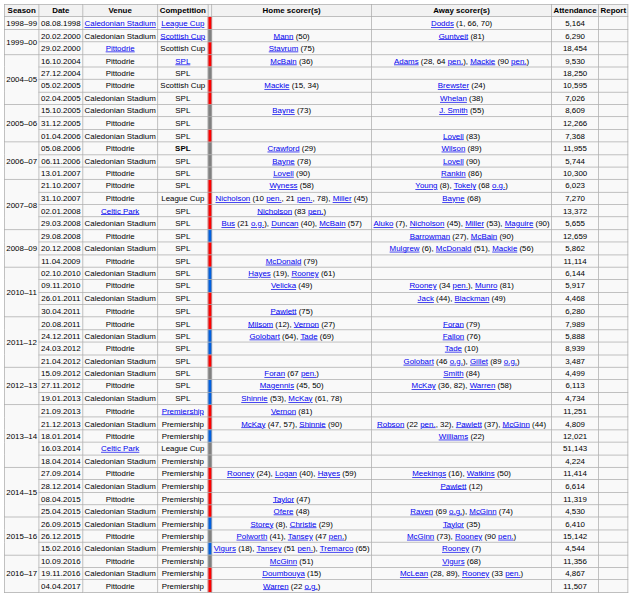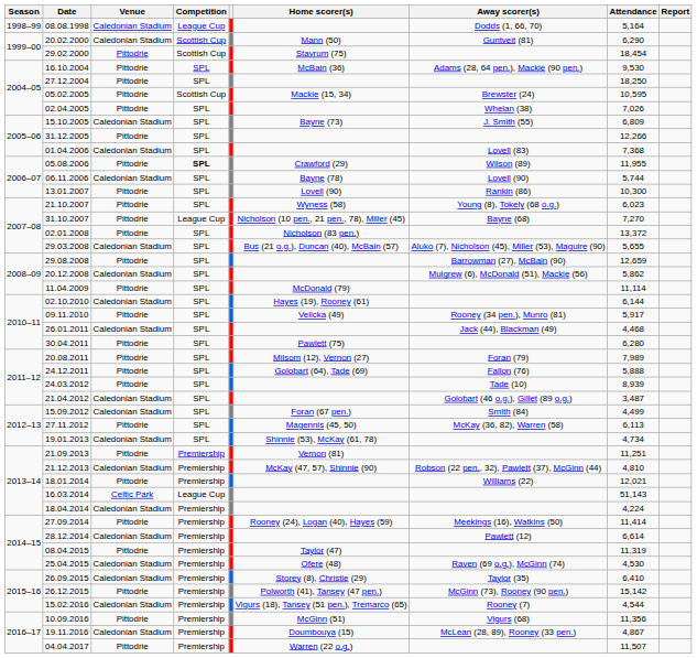 <table class="wikitable"  style="text-align: center; font-size: 11px">
 <tr>
 <th>Season</th>
 <th>Date</th>
 <th>Venue</th>
 <th>Competition</th>
 <th></th>
 <th>Home scorer(s)</th>
 <th>Away scorer(s)</th>
 <th>Attendance</th>
 <th>Report</th>
 </tr>
 <tr>
 <td>1998–99</td>
 <td>08.08.1998</td>
 <td><a href='#'>Caledonian Stadium</a></td>
 <td><a href='#'>League Cup</a></td>
 <td bgcolor=FF0000></td>
 <td></td>
 <td><a href='#'>Dodds</a> (1, 66, 70)</td>
 <td>5,164</td>
 <td></td>
 </tr>
 <tr>
 <td rowspan=2>1999–00</td>
 <td>20.02.2000</td>
 <td>Caledonian Stadium</td>
 <td><a href='#'>Scottish Cup</a></td>
 <td bgcolor=808080></td>
 <td><a href='#'>Mann</a> (50)</td>
 <td><a href='#'>Guntveit</a> (81)</td>
 <td>6,290</td>
 <td></td>
 </tr>
 <tr>
 <td>29.02.2000</td>
 <td><a href='#'>Pittodrie</a></td>
 <td>Scottish Cup</td>
 <td bgcolor=FF0000></td>
 <td><a href='#'>Stavrum</a> (75)</td>
 <td></td>
 <td>18,454</td>
 <td></td>
 </tr>
 <tr>
 <td rowspan=4>2004–05</td>
 <td>16.10.2004</td>
 <td>Pittodrie</td>
 <td><a href='#'>SPL</a></td>
 <td bgcolor=FF0000></td>
 <td><a href='#'>McBain</a> (36)</td>
 <td><a href='#'>Adams</a> (28, 64 <a href='#'>pen.</a>), <a href='#'>Mackie</a> (90 <a href='#'>pen.</a>)</td>
 <td>9,530</td>
 <td></td>
 </tr>
 <tr>
 <td>27.12.2004</td>
 <td>Pittodrie</td>
 <td>SPL</td>
 <td bgcolor=808080></td>
 <td></td>
 <td></td>
 <td>18,250</td>
 <td></td>
 </tr>
 <tr>
 <td>05.02.2005</td>
 <td>Pittodrie</td>
 <td>Scottish Cup</td>
 <td bgcolor=FF0000></td>
 <td><a href='#'>Mackie</a> (15, 34)</td>
 <td><a href='#'>Brewster</a> (24)</td>
 <td>10,595</td>
 <td></td>
 </tr>
 <tr>
 <td>02.04.2005</td>
-<td>Caledonian Stadium</td>
+<td>Pittodrie</td>
 <td>SPL</td>
 <td bgcolor=FF0000></td>
 <td></td>
 <td><a href='#'>Whelan</a> (38)</td>
 <td>7,026</td>
 <td></td>
 </tr>
 <tr>
 <td rowspan=3>2005–06</td>
 <td>15.10.2005</td>
 <td>Caledonian Stadium</td>
 <td>SPL</td>
 <td bgcolor=808080></td>
 <td><a href='#'>Bayne</a> (73)</td>
 <td><a href='#'>J. Smith</a> (55)</td>
-<td>8,609</td>
+<td>6,809</td>
 <td></td>
 </tr>
 <tr>
 <td>31.12.2005</td>
 <td>Pittodrie</td>
 <td>SPL</td>
 <td bgcolor=808080></td>
 <td></td>
 <td></td>
 <td>12,266</td>
 <td></td>
 </tr>
 <tr>
 <td>01.04.2006</td>
 <td>Caledonian Stadium</td>
 <td>SPL</td>
 <td bgcolor=FF0000></td>
 <td></td>
 <td><a href='#'>Lovell</a> (83)</td>
 <td>7,368</td>
 <td></td>
 </tr>
 <tr>
 <td rowspan=3>2006–07</td>
 <td>05.08.2006</td>
 <td>Pittodrie</td>
 <td><strong>SPL</strong></td>
 <td bgcolor=808080></td>
 <td><a href='#'>Crawford</a> (29)</td>
 <td><a href='#'>Wilson</a> (89)</td>
 <td>11,955</td>
 <td></td>
 </tr>
 <tr>
 <td>06.11.2006</td>
 <td>Caledonian Stadium</td>
 <td>SPL</td>
 <td bgcolor=808080></td>
 <td><a href='#'>Bayne</a> (78)</td>
 <td><a href='#'>Lovell</a> (90)</td>
 <td>5,744</td>
 <td></td>
 </tr>
 <tr>
 <td>13.01.2007</td>
 <td>Pittodrie</td>
 <td>SPL</td>
 <td bgcolor=808080></td>
 <td><a href='#'>Lovell</a> (90)</td>
 <td><a href='#'>Rankin</a> (86)</td>
 <td>10,300</td>
 <td></td>
 </tr>
 <tr>
 <td rowspan=4>2007–08</td>
 <td>21.10.2007</td>
 <td>Pittodrie</td>
 <td>SPL</td>
 <td bgcolor=FF0000></td>
 <td><a href='#'>Wyness</a> (58)</td>
 <td><a href='#'>Young</a> (8), <a href='#'>Tokely</a> (68 <a href='#'>o.g.</a>)</td>
 <td>6,023</td>
 <td></td>
 </tr>
 <tr>
 <td>31.10.2007</td>
 <td>Pittodrie</td>
 <td>League Cup</td>
 <td bgcolor=FF0000></td>
 <td><a href='#'>Nicholson</a> (10 <a href='#'>pen.</a>, 21 <a href='#'>pen.</a>, 78), <a href='#'>Miller</a> (45)</td>
 <td><a href='#'>Bayne</a> (68)</td>
 <td>7,270</td>
 <td></td>
 </tr>
 <tr>
 <td>02.01.2008</td>
-<td><a href='#'>Celtic Park</a></td>
+<td>Pittodrie</td>
 <td>SPL</td>
 <td bgcolor=FF0000></td>
 <td><a href='#'>Nicholson</a> (83 <a href='#'>pen.</a>)</td>
 <td></td>
 <td>13,372</td>
 <td></td>
 </tr>
 <tr>
 <td>29.03.2008</td>
 <td>Caledonian Stadium</td>
 <td>SPL</td>
 <td bgcolor=FF0000></td>
 <td><a href='#'>Bus</a> (21 <a href='#'>o.g.</a>), <a href='#'>Duncan</a> (40), <a href='#'>McBain</a> (57)</td>
 <td><a href='#'>Aluko</a> (7), <a href='#'>Nicholson</a> (45), <a href='#'>Miller</a> (53), <a href='#'>Maguire</a> (90)</td>
 <td>5,655</td>
 <td></td>
 </tr>
 <tr>
 <td rowspan=3>2008–09</td>
 <td>29.08.2008</td>
 <td>Pittodrie</td>
 <td>SPL</td>
 <td bgcolor=0060e0></td>
 <td></td>
 <td><a href='#'>Barrowman</a> (27), <a href='#'>McBain</a> (90)</td>
 <td>12,659</td>
 <td></td>
 </tr>
 <tr>
 <td>20.12.2008</td>
 <td>Caledonian Stadium</td>
 <td>SPL</td>
 <td bgcolor=FF0000></td>
 <td></td>
 <td><a href='#'>Mulgrew</a> (6), <a href='#'>McDonald</a> (51), <a href='#'>Mackie</a> (56)</td>
 <td>5,862</td>
 <td></td>
 </tr>
 <tr>
 <td>11.04.2009</td>
 <td>Pittodrie</td>
 <td>SPL</td>
 <td bgcolor=FF0000></td>
 <td><a href='#'>McDonald</a> (79)</td>
 <td></td>
 <td>11,114</td>
 <td></td>
 </tr>
 <tr>
 <td rowspan=4>2010–11</td>
 <td>02.10.2010</td>
 <td>Caledonian Stadium</td>
 <td>SPL</td>
 <td bgcolor=0060e0></td>
 <td><a href='#'>Hayes</a> (19), <a href='#'>Rooney</a> (61)</td>
 <td></td>
 <td>6,144</td>
 <td></td>
 </tr>
 <tr>
 <td>09.11.2010</td>
 <td>Pittodrie</td>
 <td>SPL</td>
 <td bgcolor=0060e0></td>
 <td><a href='#'>Velicka</a> (49)</td>
 <td><a href='#'>Rooney</a> (34 <a href='#'>pen.</a>), <a href='#'>Munro</a> (81)</td>
 <td>5,917</td>
 <td></td>
 </tr>
 <tr>
 <td>26.01.2011</td>
 <td>Caledonian Stadium</td>
 <td>SPL</td>
 <td bgcolor=FF0000></td>
 <td></td>
 <td><a href='#'>Jack</a> (44), <a href='#'>Blackman</a> (49)</td>
 <td>4,468</td>
 <td></td>
 </tr>
 <tr>
 <td>30.04.2011</td>
 <td>Pittodrie</td>
 <td>SPL</td>
 <td bgcolor=FF0000></td>
 <td><a href='#'>Pawlett</a> (75)</td>
 <td></td>
 <td>6,280</td>
 <td></td>
 </tr>
 <tr>
 <td rowspan=4>2011–12</td>
 <td>20.08.2011</td>
 <td>Pittodrie</td>
 <td>SPL</td>
 <td bgcolor=FF0000></td>
 <td><a href='#'>Milsom</a> (12), <a href='#'>Vernon</a> (27)</td>
 <td><a href='#'>Foran</a> (79)</td>
 <td>7,989</td>
 <td></td>
 </tr>
 <tr>
 <td>24.12.2011</td>
-<td>Caledonian Stadium</td>
+<td>Pittodrie</td>
 <td>SPL</td>
 <td bgcolor=0060e0></td>
 <td><a href='#'>Golobart</a> (64), <a href='#'>Tade</a> (69)</td>
 <td><a href='#'>Fallon</a> (76)</td>
 <td>5,888</td>
 <td></td>
 </tr>
 <tr>
 <td>24.03.2012</td>
 <td>Pittodrie</td>
 <td>SPL</td>
 <td bgcolor=0060e0></td>
 <td></td>
 <td><a href='#'>Tade</a> (10)</td>
 <td>8,939</td>
 <td></td>
 </tr>
 <tr>
 <td>21.04.2012</td>
 <td>Caledonian Stadium</td>
 <td>SPL</td>
 <td bgcolor=FF0000></td>
 <td></td>
 <td><a href='#'>Golobart</a> (46 <a href='#'>o.g.</a>), <a href='#'>Gillet</a> (89 <a href='#'>o.g.</a>)</td>
 <td>3,487</td>
 <td></td>
 </tr>
 <tr>
 <td rowspan=3>2012–13</td>
 <td>15.09.2012</td>
 <td>Caledonian Stadium</td>
 <td>SPL</td>
 <td bgcolor=808080></td>
 <td><a href='#'>Foran</a> (67 <a href='#'>pen.</a>)</td>
 <td><a href='#'>Smith</a> (84)</td>
 <td>4,499</td>
 <td></td>
 </tr>
 <tr>
 <td>27.11.2012</td>
 <td>Pittodrie</td>
 <td>SPL</td>
 <td bgcolor=0060e0></td>
 <td><a href='#'>Magennis</a> (45, 50)</td>
 <td><a href='#'>McKay</a> (36, 82), <a href='#'>Warren</a> (58)</td>
 <td>6,113</td>
 <td></td>
 </tr>
 <tr>
 <td>19.01.2013</td>
 <td>Caledonian Stadium</td>
 <td>SPL</td>
 <td bgcolor=0060e0></td>
 <td><a href='#'>Shinnie</a> (53), <a href='#'>McKay</a> (61, 78)</td>
 <td></td>
 <td>4,734</td>
 <td></td>
 </tr>
 <tr>
 <td rowspan=5>2013–14</td>
 <td>21.09.2013</td>
 <td>Pittodrie</td>
 <td><a href='#'>Premiership</a></td>
 <td bgcolor=FF0000></td>
 <td><a href='#'>Vernon</a> (81)</td>
 <td></td>
 <td>11,251</td>
 <td></td>
 </tr>
 <tr>
 <td>21.12.2013</td>
 <td>Caledonian Stadium</td>
 <td>Premiership</td>
 <td bgcolor=FF0000></td>
 <td><a href='#'>McKay</a> (47, 57), <a href='#'>Shinnie</a> (90)</td>
 <td><a href='#'>Robson</a> (22 <a href='#'>pen.</a>, 32), <a href='#'>Pawlett</a> (37), <a href='#'>McGinn</a> (44)</td>
-<td>4,809</td>
+<td>4,810</td>
 <td></td>
 </tr>
 <tr>
 <td>18.01.2014</td>
 <td>Pittodrie</td>
 <td>Premiership</td>
 <td bgcolor=0060e0></td>
 <td></td>
 <td><a href='#'>Williams</a> (22)</td>
 <td>12,021</td>
 <td></td>
 </tr>
 <tr>
 <td>16.03.2014</td>
 <td><a href='#'>Celtic Park</a></td>
 <td>League Cup</td>
 <td bgcolor=808080></td>
 <td></td>
 <td></td>
 <td>51,143</td>
 <td></td>
 </tr>
 <tr>
 <td>18.04.2014</td>
 <td>Caledonian Stadium</td>
 <td>Premiership</td>
 <td bgcolor=808080></td>
 <td></td>
 <td></td>
 <td>4,224</td>
 <td> </td>
 </tr>
 <tr>
 <td rowspan=4>2014–15</td>
 <td>27.09.2014</td>
 <td>Pittodrie</td>
 <td>Premiership</td>
 <td bgcolor=FF0000></td>
 <td><a href='#'>Rooney</a> (24), <a href='#'>Logan</a> (40), <a href='#'>Hayes</a> (59)</td>
 <td><a href='#'>Meekings</a> (16), <a href='#'>Watkins</a> (50)</td>
 <td>11,414</td>
 <td></td>
 </tr>
 <tr>
 <td>28.12.2014</td>
 <td>Caledonian Stadium</td>
 <td>Premiership</td>
 <td bgcolor=FF0000></td>
 <td></td>
 <td><a href='#'>Pawlett</a> (12)</td>
 <td>6,614</td>
 <td></td>
 </tr>
 <tr>
 <td>08.04.2015</td>
 <td>Pittodrie</td>
 <td>Premiership</td>
 <td bgcolor=FF0000></td>
 <td><a href='#'>Taylor</a> (47)</td>
 <td></td>
 <td>11,319</td>
 <td></td>
 </tr>
 <tr>
 <td>25.04.2015</td>
 <td>Caledonian Stadium</td>
 <td>Premiership</td>
 <td bgcolor=FF0000></td>
 <td><a href='#'>Ofere</a> (48)</td>
 <td><a href='#'>Raven</a> (69 <a href='#'>o.g.</a>), <a href='#'>McGinn</a> (74)</td>
 <td>4,530</td>
 <td></td>
 </tr>
 <tr>
 <td rowspan=3>2015–16</td>
 <td>26.09.2015</td>
 <td>Caledonian Stadium</td>
 <td>Premiership</td>
 <td bgcolor=0060e0></td>
 <td><a href='#'>Storey</a> (8), <a href='#'>Christie</a> (29)</td>
 <td><a href='#'>Taylor</a> (35)</td>
 <td>6,410</td>
 <td></td>
 </tr>
 <tr>
 <td>26.12.2015</td>
 <td>Pittodrie</td>
 <td>Premiership</td>
 <td bgcolor=808080></td>
 <td><a href='#'>Polworth</a> (41), <a href='#'>Tansey</a> (47 <a href='#'>pen.</a>)</td>
 <td><a href='#'>McGinn</a> (73), <a href='#'>Rooney</a> (90 <a href='#'>pen.</a>)</td>
 <td>15,142</td>
 <td></td>
 </tr>
 <tr>
 <td>15.02.2016</td>
 <td>Caledonian Stadium</td>
 <td>Premiership</td>
 <td bgcolor=0060e0></td>
 <td><a href='#'>Vigurs</a> (18), <a href='#'>Tansey</a> (51 <a href='#'>pen.</a>), <a href='#'>Tremarco</a> (65)</td>
 <td><a href='#'>Rooney</a> (7)</td>
 <td>4,544</td>
 <td></td>
 </tr>
 <tr>
 <td rowspan=3>2016–17</td>
 <td>10.09.2016</td>
 <td>Pittodrie</td>
 <td>Premiership</td>
 <td bgcolor=808080></td>
 <td><a href='#'>McGinn</a> (51)</td>
 <td><a href='#'>Vigurs</a> (68)</td>
 <td>11,356</td>
 <td></td>
 </tr>
 <tr>
 <td>19.11.2016</td>
 <td>Caledonian Stadium</td>
 <td>Premiership</td>
 <td bgcolor=FF0000></td>
 <td><a href='#'>Doumbouya</a> (15)</td>
 <td><a href='#'>McLean</a> (28, 89), <a href='#'>Rooney</a> (33 <a href='#'>pen.</a>)</td>
 <td>4,867</td>
 <td></td>
 </tr>
 <tr>
 <td>04.04.2017</td>
 <td>Pittodrie</td>
 <td>Premiership</td>
 <td bgcolor=FF0000></td>
 <td><a href='#'>Warren</a> (22 <a href='#'>o.g.</a>)</td>
 <td></td>
 <td>11,507</td>
 <td></td>
 </tr>
 </table>
